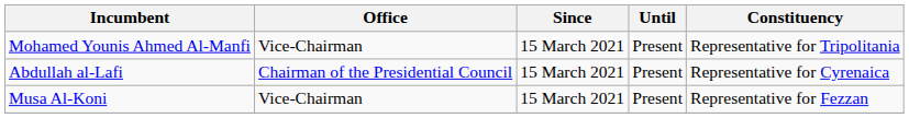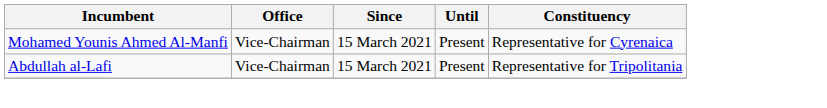 <table class="wikitable sortable">
 <tr>
 <th>Incumbent</th>
 <th>Office</th>
 <th>Since</th>
 <th>Until</th>
 <th>Constituency</th>
 </tr>
 <tr>
 <td><a href='#'>Mohamed Younis Ahmed Al-Manfi</a></td>
 <td>Vice-Chairman</td>
 <td>15 March 2021</td>
 <td>Present</td>
-<td>Representative for <a href='#'>Tripolitania</a></td>
+<td>Representative for <a href='#'>Cyrenaica</a></td>
 </tr>
 <tr>
 <td><a href='#'>Abdullah al-Lafi</a></td>
-<td><a href='#'>Chairman of the Presidential Council</a></td>
-<td>15 March 2021</td>
-<td>Present</td>
-<td>Representative for <a href='#'>Cyrenaica</a></td>
-</tr>
-<tr>
-<td><a href='#'>Musa Al-Koni</a></td>
 <td>Vice-Chairman</td>
 <td>15 March 2021</td>
 <td>Present</td>
-<td>Representative for <a href='#'>Fezzan</a></td>
+<td>Representative for <a href='#'>Tripolitania</a></td>
 </tr>
 <tr>
 </tr>
 </table>
